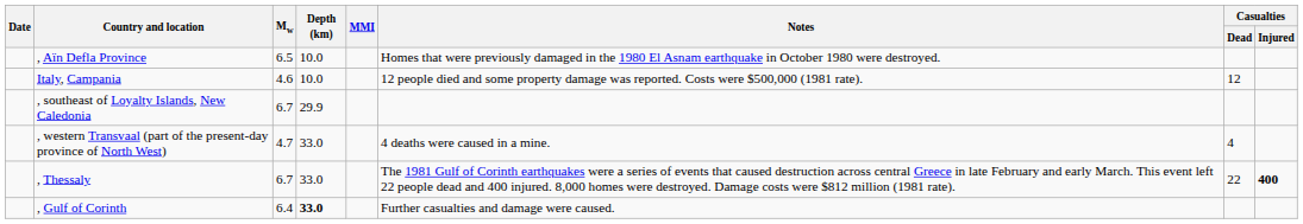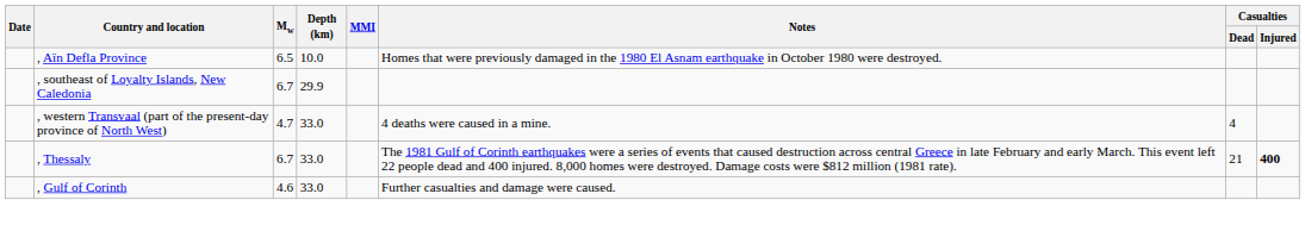 <table class="wikitable sortable sort-under" style="border:1px black;  margin-left:1em;">
 <tr>
 <th rowspan="2"><small>Date</small></th>
 <th rowspan="2" style="width: 280px"><small>Country and location</small></th>
 <th rowspan="2"><small>M<sub>w</sub></small></th>
 <th rowspan="2"><small>Depth (km)</small></th>
 <th rowspan="2"><small><a href='#'>MMI</a></small></th>
 <th rowspan="2" class="unsortable"><small>Notes</small></th>
 <th colspan="2"><small>Casualties</small></th>
 </tr>
 <tr>
 <th><small>Dead</small></th>
 <th><small>Injured</small></th>
 </tr>
 <tr>
 <td></td>
 <td>, <a href='#'>Aïn Defla Province</a></td>
 <td>6.5</td>
 <td>10.0</td>
 <td></td>
 <td>Homes that were previously damaged in the <a href='#'>1980 El Asnam earthquake</a> in October 1980 were destroyed.</td>
 <td></td>
-<td></td>
-</tr>
-<tr>
-<td></td>
-<td> <a href='#'>Italy</a>, <a href='#'>Campania</a></td>
-<td>4.6</td>
-<td>10.0</td>
-<td></td>
-<td>12 people died and some property damage was reported. Costs were $500,000 (1981 rate).</td>
-<td>12</td>
 <td></td>
 </tr>
 <tr>
 <td></td>
 <td>, southeast of <a href='#'>Loyalty Islands</a>, <a href='#'>New Caledonia</a></td>
 <td>6.7</td>
 <td>29.9</td>
 <td></td>
 <td></td>
 <td></td>
 <td></td>
 </tr>
 <tr>
 <td></td>
 <td>, western <a href='#'>Transvaal</a> (part of the present-day province of <a href='#'>North West</a>)</td>
 <td>4.7</td>
 <td>33.0</td>
 <td></td>
 <td>4 deaths were caused in a mine.</td>
 <td>4</td>
 <td></td>
 </tr>
 <tr>
 <td></td>
 <td>, <a href='#'>Thessaly</a></td>
 <td>6.7</td>
 <td>33.0</td>
 <td></td>
 <td>The <a href='#'>1981 Gulf of Corinth earthquakes</a> were a series of events that caused destruction across central <a href='#'>Greece</a> in late February and early March. This event left 22 people dead and 400 injured. 8,000 homes were destroyed. Damage costs were $812 million (1981 rate).</td>
-<td>22</td>
+<td>21</td>
 <td><strong>400</strong></td>
 </tr>
 <tr>
 <td></td>
 <td>, <a href='#'>Gulf of Corinth</a></td>
-<td>6.4</td>
-<td><strong>33.0</strong></td>
+<td>4.6</td>
+<td>33.0</td>
 <td></td>
 <td>Further casualties and damage were caused.</td>
 <td></td>
 <td></td>
 </tr>
 </table>
